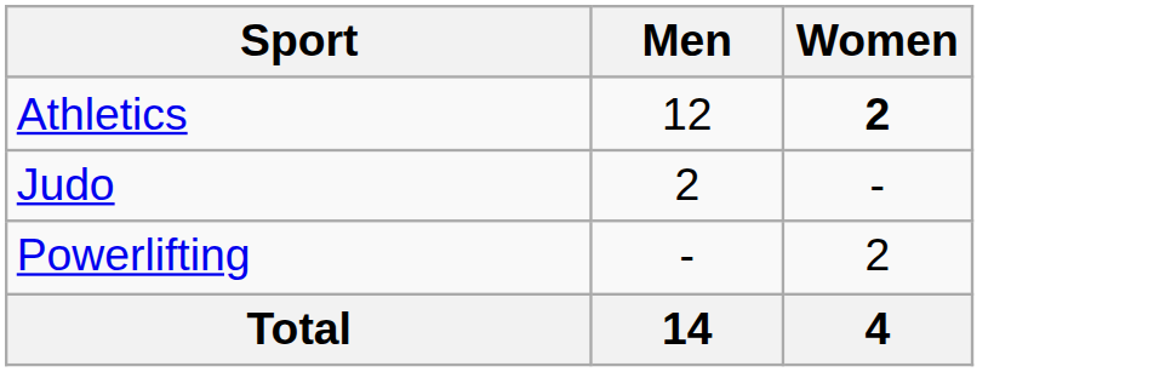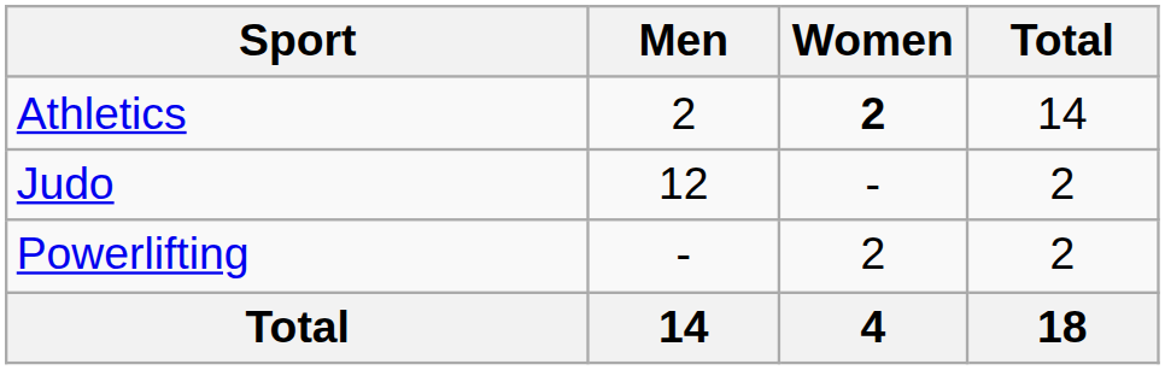 <table class="wikitable" style="text-align:center;">
 <tr>
 <th width=200>Sport</th>
 <th width=60>Men</th>
 <th width=60>Women</th>
+<th width=60>Total</th>
 </tr>
 <tr>
 <td align=left><a href='#'>Athletics</a></td>
-<td>12</td>
+<td>2</td>
 <td><strong>2</strong></td>
+<td>14</td>
 </tr>
 <tr>
 <td align=left><a href='#'>Judo</a></td>
+<td>12</td>
+<td>-</td>
 <td>2</td>
-<td>-</td>
 </tr>
 <tr>
 <td align=left><a href='#'>Powerlifting</a></td>
 <td>-</td>
+<td>2</td>
 <td>2</td>
 </tr>
 <tr>
 <th>Total</th>
 <th>14</th>
 <th>4</th>
+<th>18</th>
 </tr>
 </table>
